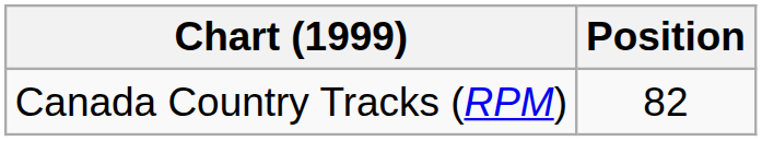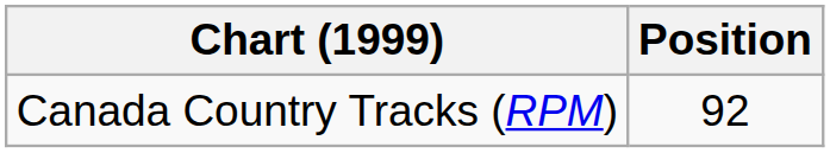 <table class="wikitable sortable">
 <tr>
 <th scope="col">Chart (1999)</th>
 <th scope="col">Position</th>
 </tr>
 <tr>
 <td>Canada Country Tracks (<em><a href='#'>RPM</a></em>)</td>
-<td align="center">82</td>
+<td align="center">92</td>
 </tr>
 </table>
